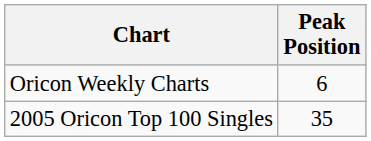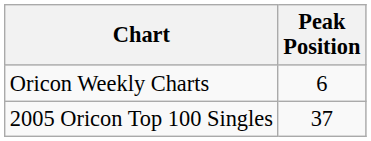 <table class="wikitable">
 <tr>
 <th>Chart</th>
 <th>Peak<br>Position</th>
 </tr>
 <tr>
 <td>Oricon Weekly Charts</td>
 <td align="center">6</td>
 </tr>
 <tr>
 <td>2005 Oricon Top 100 Singles</td>
-<td align="center">35</td>
+<td align="center">37</td>
 </tr>
 </table>
